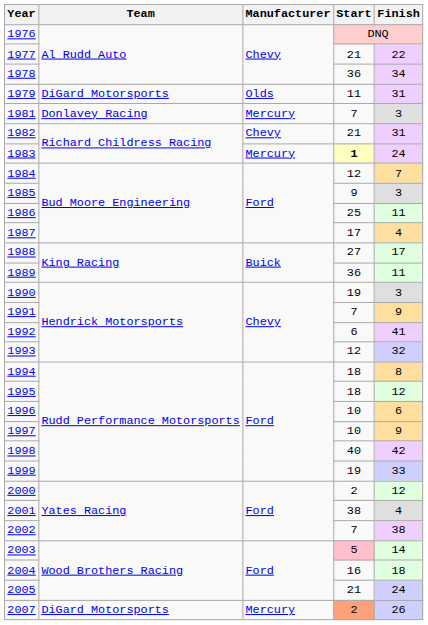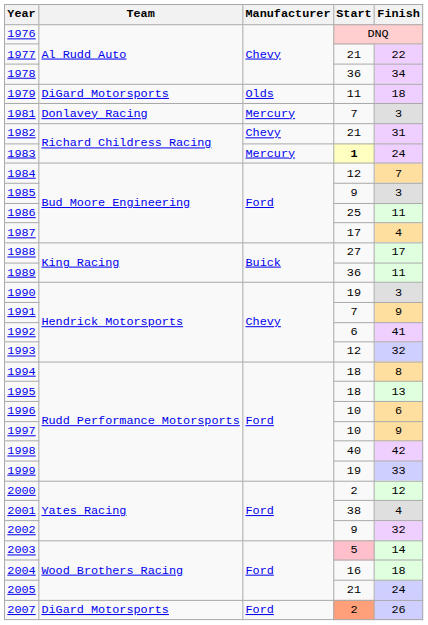 <table class="wikitable" style="font-size: 90%;">
 <tr>
 <th>Year</th>
 <th>Team</th>
 <th>Manufacturer</th>
 <th>Start</th>
 <th>Finish</th>
 </tr>
 <tr>
 <td><a href='#'>1976</a></td>
 <td rowspan=3><a href='#'>Al Rudd Auto</a></td>
 <td rowspan=3><a href='#'>Chevy</a></td>
 <td align=center colspan=2 style="background:#FFCFCF;">DNQ</td>
 </tr>
 <tr>
 <td><a href='#'>1977</a></td>
 <td align=center>21</td>
 <td align=center style="background:#EFCFFF;">22</td>
 </tr>
 <tr>
 <td><a href='#'>1978</a></td>
 <td align=center>36</td>
 <td align=center style="background:#EFCFFF;">34</td>
 </tr>
 <tr>
 <td><a href='#'>1979</a></td>
 <td><a href='#'>DiGard Motorsports</a></td>
 <td><a href='#'>Olds</a></td>
 <td align=center>11</td>
-<td align=center style="background:#EFCFFF;">31</td>
+<td align=center style="background:#EFCFFF;">18</td>
 </tr>
 <tr>
 <td><a href='#'>1981</a></td>
 <td><a href='#'>Donlavey Racing</a></td>
 <td><a href='#'>Mercury</a></td>
 <td align=center>7</td>
 <td align=center style="background:#DFDFDF;">3</td>
 </tr>
 <tr>
 <td><a href='#'>1982</a></td>
 <td rowspan=2><a href='#'>Richard Childress Racing</a></td>
 <td><a href='#'>Chevy</a></td>
 <td align=center>21</td>
 <td align=center style="background:#EFCFFF;">31</td>
 </tr>
 <tr>
 <td><a href='#'>1983</a></td>
 <td><a href='#'>Mercury</a></td>
 <td align=center style="background:#FFFFBF;"><strong>1</strong></td>
 <td align=center style="background:#EFCFFF;">24</td>
 </tr>
 <tr>
 <td><a href='#'>1984</a></td>
 <td rowspan=4><a href='#'>Bud Moore Engineering</a></td>
 <td rowspan=4><a href='#'>Ford</a></td>
 <td align=center>12</td>
 <td align=center style="background:#FFDF9F;">7</td>
 </tr>
 <tr>
 <td><a href='#'>1985</a></td>
 <td align=center>9</td>
 <td align=center style="background:#DFDFDF;">3</td>
 </tr>
 <tr>
 <td><a href='#'>1986</a></td>
 <td align=center>25</td>
 <td align=center style="background:#DFFFDF;">11</td>
 </tr>
 <tr>
 <td><a href='#'>1987</a></td>
 <td align=center>17</td>
 <td align=center style="background:#FFDF9F;">4</td>
 </tr>
 <tr>
 <td><a href='#'>1988</a></td>
 <td rowspan=2><a href='#'>King Racing</a></td>
 <td rowspan=2><a href='#'>Buick</a></td>
 <td align=center>27</td>
 <td align=center style="background:#DFFFDF;">17</td>
 </tr>
 <tr>
 <td><a href='#'>1989</a></td>
 <td align=center>36</td>
 <td align=center style="background:#DFFFDF;">11</td>
 </tr>
 <tr>
 <td><a href='#'>1990</a></td>
 <td rowspan=4><a href='#'>Hendrick Motorsports</a></td>
 <td rowspan=4><a href='#'>Chevy</a></td>
 <td align=center>19</td>
 <td align=center style="background:#DFDFDF;">3</td>
 </tr>
 <tr>
 <td><a href='#'>1991</a></td>
 <td align=center>7</td>
 <td align=center style="background:#FFDF9F;">9</td>
 </tr>
 <tr>
 <td><a href='#'>1992</a></td>
 <td align=center>6</td>
 <td align=center style="background:#EFCFFF;">41</td>
 </tr>
 <tr>
 <td><a href='#'>1993</a></td>
 <td align=center>12</td>
 <td align=center style="background:#CFCFFF;">32</td>
 </tr>
 <tr>
 <td><a href='#'>1994</a></td>
 <td rowspan=6><a href='#'>Rudd Performance Motorsports</a></td>
 <td rowspan=6><a href='#'>Ford</a></td>
 <td align=center>18</td>
 <td align=center style="background:#FFDF9F;">8</td>
 </tr>
 <tr>
 <td><a href='#'>1995</a></td>
 <td align=center>18</td>
-<td align=center style="background:#DFFFDF;">12</td>
+<td align=center style="background:#DFFFDF;">13</td>
 </tr>
 <tr>
 <td><a href='#'>1996</a></td>
 <td align=center>10</td>
 <td align=center style="background:#FFDF9F;">6</td>
 </tr>
 <tr>
 <td><a href='#'>1997</a></td>
 <td align=center>10</td>
 <td align=center style="background:#FFDF9F;">9</td>
 </tr>
 <tr>
 <td><a href='#'>1998</a></td>
 <td align=center>40</td>
 <td align=center style="background:#EFCFFF;">42</td>
 </tr>
 <tr>
 <td><a href='#'>1999</a></td>
 <td align=center>19</td>
 <td align=center style="background:#CFCFFF;">33</td>
 </tr>
 <tr>
 <td><a href='#'>2000</a></td>
 <td rowspan=3><a href='#'>Yates Racing</a></td>
 <td rowspan=3><a href='#'>Ford</a></td>
 <td align=center>2</td>
 <td align=center style="background:#DFFFDF;">12</td>
 </tr>
 <tr>
 <td><a href='#'>2001</a></td>
 <td align=center>38</td>
 <td align=center style="background:#DFDFDF;">4</td>
 </tr>
 <tr>
 <td><a href='#'>2002</a></td>
-<td align=center>7</td>
-<td align=center style="background:#EFCFFF;">38</td>
+<td align=center>9</td>
+<td align=center style="background:#EFCFFF;">32</td>
 </tr>
 <tr>
 <td><a href='#'>2003</a></td>
 <td rowspan=3><a href='#'>Wood Brothers Racing</a></td>
 <td rowspan=3><a href='#'>Ford</a></td>
 <td align=center style="background: pink;">5</td>
 <td align=center style="background:#DFFFDF;">14</td>
 </tr>
 <tr>
 <td><a href='#'>2004</a></td>
 <td align=center>16</td>
 <td align=center style="background:#DFFFDF;">18</td>
 </tr>
 <tr>
 <td><a href='#'>2005</a></td>
 <td align=center>21</td>
 <td align=center style="background:#CFCFFF;">24</td>
 </tr>
 <tr>
 <td><a href='#'>2007</a></td>
 <td><a href='#'>DiGard Motorsports</a></td>
-<td><a href='#'>Mercury</a></td>
+<td><a href='#'>Ford</a></td>
 <td align=center style="background: lightsalmon;">2</td>
 <td align=center style="background:#CFCFFF;">26</td>
 </tr>
 </table>
